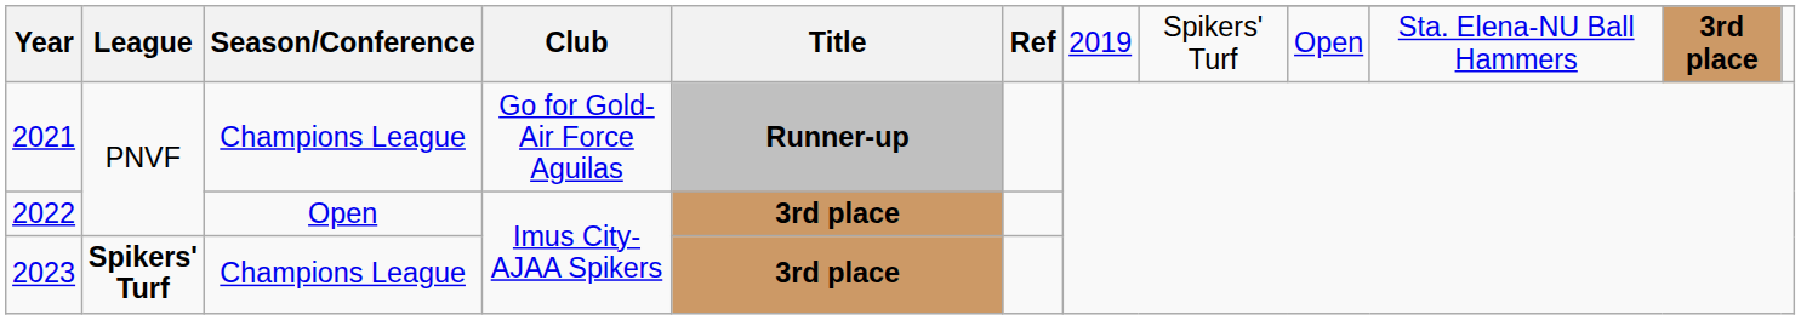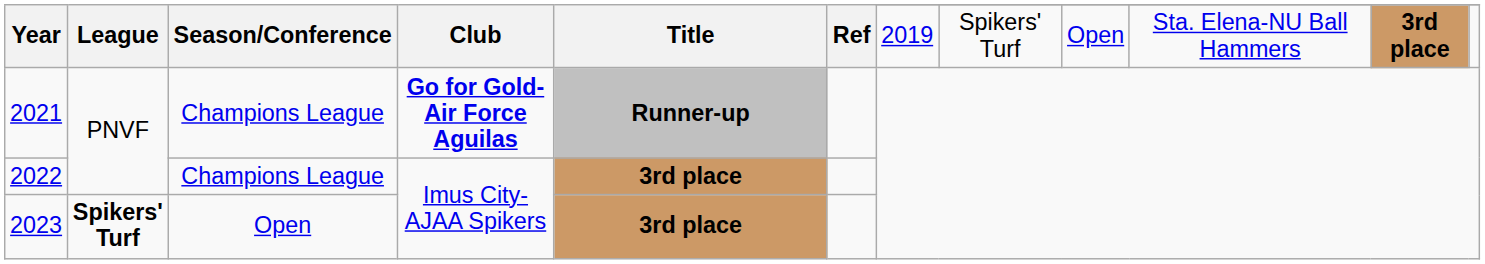 <table class="wikitable sortable" style="text-align:center" width="80%">
 <tr>
 <th style="width:5px;" rowspan="2">Year</th>
 <th style="width:25px;" rowspan="2">League</th>
 <th style="width:100px;" rowspan="2">Season/Conference</th>
 <th style="width:100px;" rowspan="2">Club</th>
 <th style="width:180px;" rowspan="2">Title</th>
 <th style="width:25px;" rowspan="2">Ref</th>
 </tr>
 <tr align=center>
 <td><a href='#'>2019</a></td>
 <td>Spikers' Turf</td>
 <td><a href='#'>Open</a></td>
 <td><a href='#'>Sta. Elena-NU Ball Hammers</a></td>
 <td style="background:#cc9966;"><strong>3rd place</strong></td>
 <td></td>
 </tr>
 <tr align=center>
 <td><a href='#'>2021</a></td>
 <td rowspan=2>PNVF</td>
 <td><a href='#'>Champions League</a></td>
-<td><a href='#'>Go for Gold-Air Force Aguilas</a></td>
+<td><strong><a href='#'>Go for Gold-Air Force Aguilas</a></strong></td>
 <td style="background:silver;"><strong>Runner-up</strong></td>
 <td></td>
 </tr>
 <tr align=center>
 <td><a href='#'>2022</a></td>
-<td><a href='#'>Open</a></td>
+<td><a href='#'>Champions League</a></td>
 <td rowspan=2><a href='#'>Imus City-AJAA Spikers</a></td>
 <td style="background:#cc9966;"><strong>3rd place</strong></td>
 <td></td>
 </tr>
 <tr align=center>
 <td><a href='#'>2023</a></td>
 <td><strong>Spikers' Turf</strong></td>
-<td><a href='#'>Champions League</a></td>
+<td><a href='#'>Open</a></td>
 <td style="background:#cc9966;"><strong>3rd place</strong></td>
 <td></td>
 </tr>
 </table>
